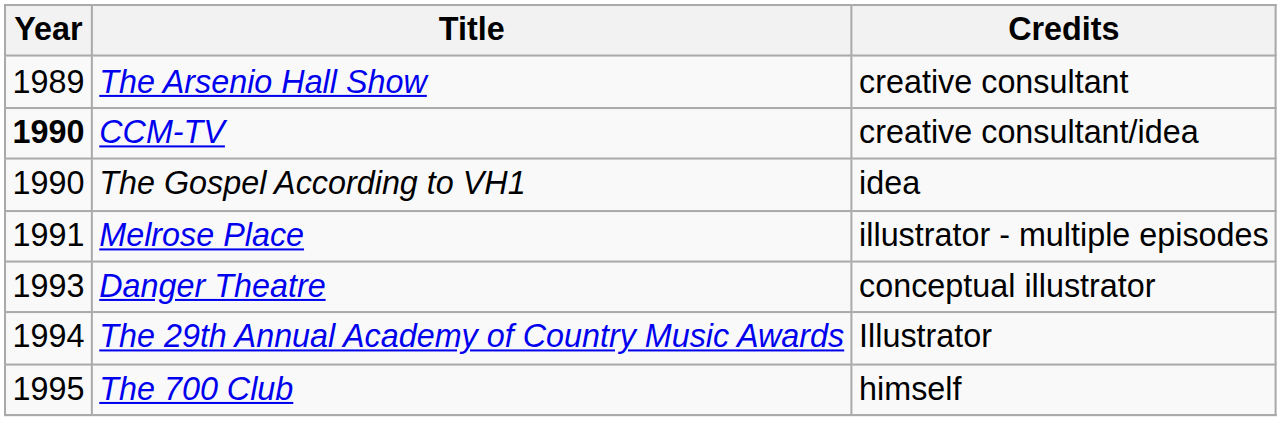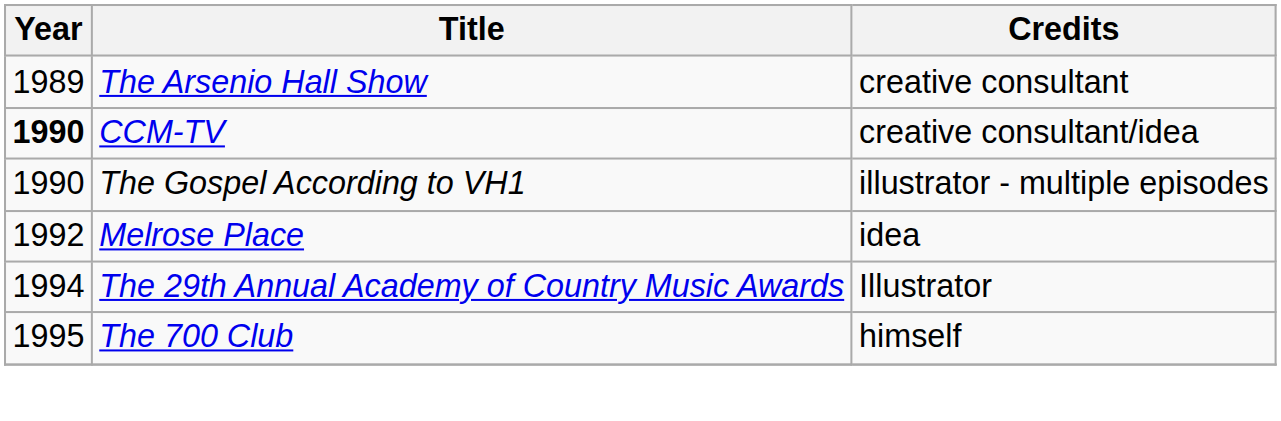 <table class="wikitable sortable">
 <tr>
 <th>Year</th>
 <th>Title</th>
 <th>Credits</th>
 </tr>
 <tr>
 <td>1989</td>
 <td><em><a href='#'>The Arsenio Hall Show</a></em></td>
 <td>creative consultant</td>
 </tr>
 <tr>
 <td><strong>1990</strong></td>
 <td><a href='#'><em>CCM-TV</em></a></td>
 <td>creative consultant/idea</td>
 </tr>
 <tr>
 <td>1990</td>
 <td><em>The Gospel According to VH1</em></td>
-<td>idea</td>
-</tr>
-<tr>
-<td>1991</td>
-<td><em><a href='#'>Melrose Place</a></em></td>
 <td>illustrator - multiple episodes</td>
 </tr>
 <tr>
-<td>1993</td>
-<td><em><a href='#'>Danger Theatre</a></em></td>
-<td>conceptual illustrator</td>
+<td>1992</td>
+<td><em><a href='#'>Melrose Place</a></em></td>
+<td>idea</td>
 </tr>
 <tr>
 <td>1994</td>
 <td><a href='#'><em>The 29th Annual Academy of Country Music Awards</em></a></td>
 <td>Illustrator</td>
 </tr>
 <tr>
 <td>1995</td>
 <td><em><a href='#'>The 700 Club</a></em></td>
 <td>himself</td>
 </tr>
 <tr>
 </tr>
 </table>
